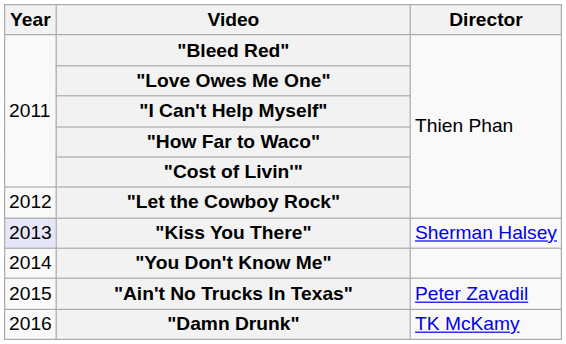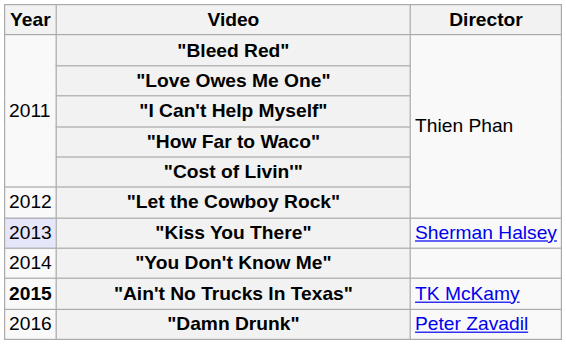 <table class="wikitable plainrowheaders">
 <tr>
 <th>Year</th>
 <th style="width:18em;">Video</th>
 <th>Director</th>
 </tr>
 <tr>
 <td rowspan="5">2011</td>
 <th scope="row">"Bleed Red"</th>
 <td rowspan="6">Thien Phan</td>
 </tr>
 <tr>
 <th scope="row">"Love Owes Me One"</th>
 </tr>
 <tr>
 <th scope="row">"I Can't Help Myself"</th>
 </tr>
 <tr>
 <th scope="row">"How Far to Waco"</th>
 </tr>
 <tr>
 <th scope="row">"Cost of Livin'"</th>
 </tr>
 <tr>
 <td>2012</td>
 <th scope="row">"Let the Cowboy Rock"</th>
 </tr>
 <tr>
 <td style="background: lavender;">2013</td>
 <th scope="row">"Kiss You There"</th>
 <td><a href='#'>Sherman Halsey</a></td>
 </tr>
 <tr>
 <td>2014</td>
 <th scope="row">"You Don't Know Me"</th>
 <td></td>
 </tr>
 <tr>
-<td>2015</td>
+<td><strong>2015</strong></td>
 <th scope="row">"Ain't No Trucks In Texas"</th>
-<td><a href='#'>Peter Zavadil</a></td>
+<td><a href='#'>TK McKamy</a></td>
 </tr>
 <tr>
 <td>2016</td>
 <th scope="row">"Damn Drunk"</th>
-<td><a href='#'>TK McKamy</a></td>
+<td><a href='#'>Peter Zavadil</a></td>
 </tr>
 </table>
